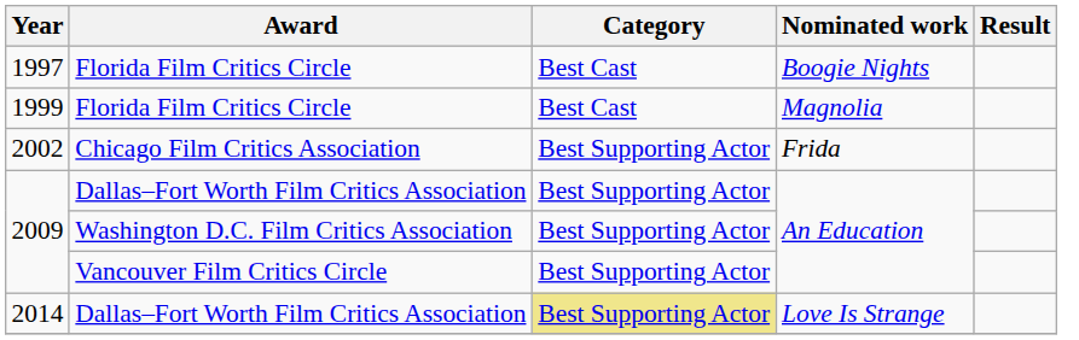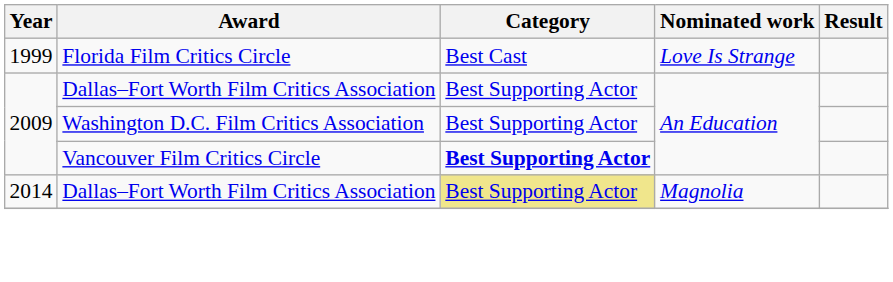 <table class="wikitable unsortable">
 <tr>
 <th>Year</th>
 <th>Award</th>
 <th>Category</th>
 <th>Nominated work</th>
 <th>Result</th>
 </tr>
 <tr>
-<td>1997</td>
-<td><a href='#'>Florida Film Critics Circle</a></td>
-<td><a href='#'>Best Cast</a></td>
-<td><em><a href='#'>Boogie Nights</a></em></td>
-<td></td>
-</tr>
-<tr>
 <td>1999</td>
 <td><a href='#'>Florida Film Critics Circle</a></td>
 <td><a href='#'>Best Cast</a></td>
-<td><em><a href='#'>Magnolia</a></em></td>
-<td></td>
-</tr>
-<tr>
-<td>2002</td>
-<td><a href='#'>Chicago Film Critics Association</a></td>
-<td><a href='#'>Best Supporting Actor</a></td>
-<td><em>Frida</em></td>
+<td><em><a href='#'>Love Is Strange</a></em></td>
 <td></td>
 </tr>
 <tr>
 <td rowspan=3>2009</td>
 <td><a href='#'>Dallas–Fort Worth Film Critics Association</a></td>
 <td><a href='#'>Best Supporting Actor</a></td>
 <td rowspan=3><em><a href='#'>An Education</a></em></td>
 <td></td>
 </tr>
 <tr>
 <td><a href='#'>Washington D.C. Film Critics Association</a></td>
 <td><a href='#'>Best Supporting Actor</a></td>
 <td></td>
 </tr>
 <tr>
 <td><a href='#'>Vancouver Film Critics Circle</a></td>
-<td><a href='#'>Best Supporting Actor</a></td>
+<td><strong><a href='#'>Best Supporting Actor</a></strong></td>
 <td></td>
 </tr>
 <tr>
 <td>2014</td>
 <td><a href='#'>Dallas–Fort Worth Film Critics Association</a></td>
 <td style="background: khaki;"><a href='#'>Best Supporting Actor</a></td>
-<td><em><a href='#'>Love Is Strange</a></em></td>
+<td><em><a href='#'>Magnolia</a></em></td>
 <td></td>
 </tr>
 <tr>
 </tr>
 </table>
